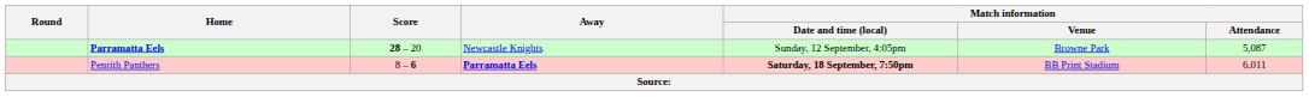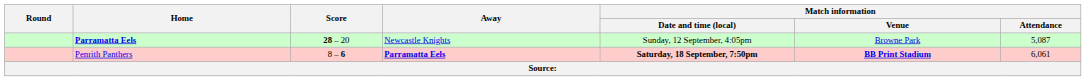 <table class="wikitable" style="font-size:80%; text-align:center; width:100%;">
 <tr>
 <th rowspan="2" style="width:6%;">Round</th>
 <th rowspan="2" style="width:19%;">Home</th>
 <th rowspan="2" style="width:8%;">Score</th>
 <th rowspan="2" style="width:19%;">Away</th>
 <th colspan=6>Match information</th>
 </tr>
 <tr style="background:#ccc;">
 <th width=17%>Date and time (local)</th>
 <th width=18%>Venue</th>
 <th width=7%>Attendance</th>
 </tr>
 <tr style="background:#cfc;">
 <td></td>
 <td style="text-align:left;"> <strong><a href='#'>Parramatta Eels</a></strong></td>
 <td><strong>28</strong> – 20</td>
 <td align="left"> <a href='#'>Newcastle Knights</a></td>
 <td>Sunday, 12 September, 4:05pm</td>
 <td><a href='#'>Browne Park</a></td>
 <td>5,087</td>
 </tr>
 <tr style="background:#fcc;">
 <td></td>
 <td style="text-align:left;"> <a href='#'>Penrith Panthers</a></td>
 <td>8 – <strong>6</strong></td>
 <td align="left"> <strong><a href='#'>Parramatta Eels</a></strong></td>
 <td><strong>Saturday, 18 September, 7:50pm</strong></td>
-<td><a href='#'>BB Print Stadium</a></td>
-<td>6,011</td>
+<td><strong><a href='#'>BB Print Stadium</a></strong></td>
+<td>6,061</td>
 </tr>
 <tr style="background:#c1d8ff;">
 <th colspan=7>Source:</th>
 </tr>
 </table>
